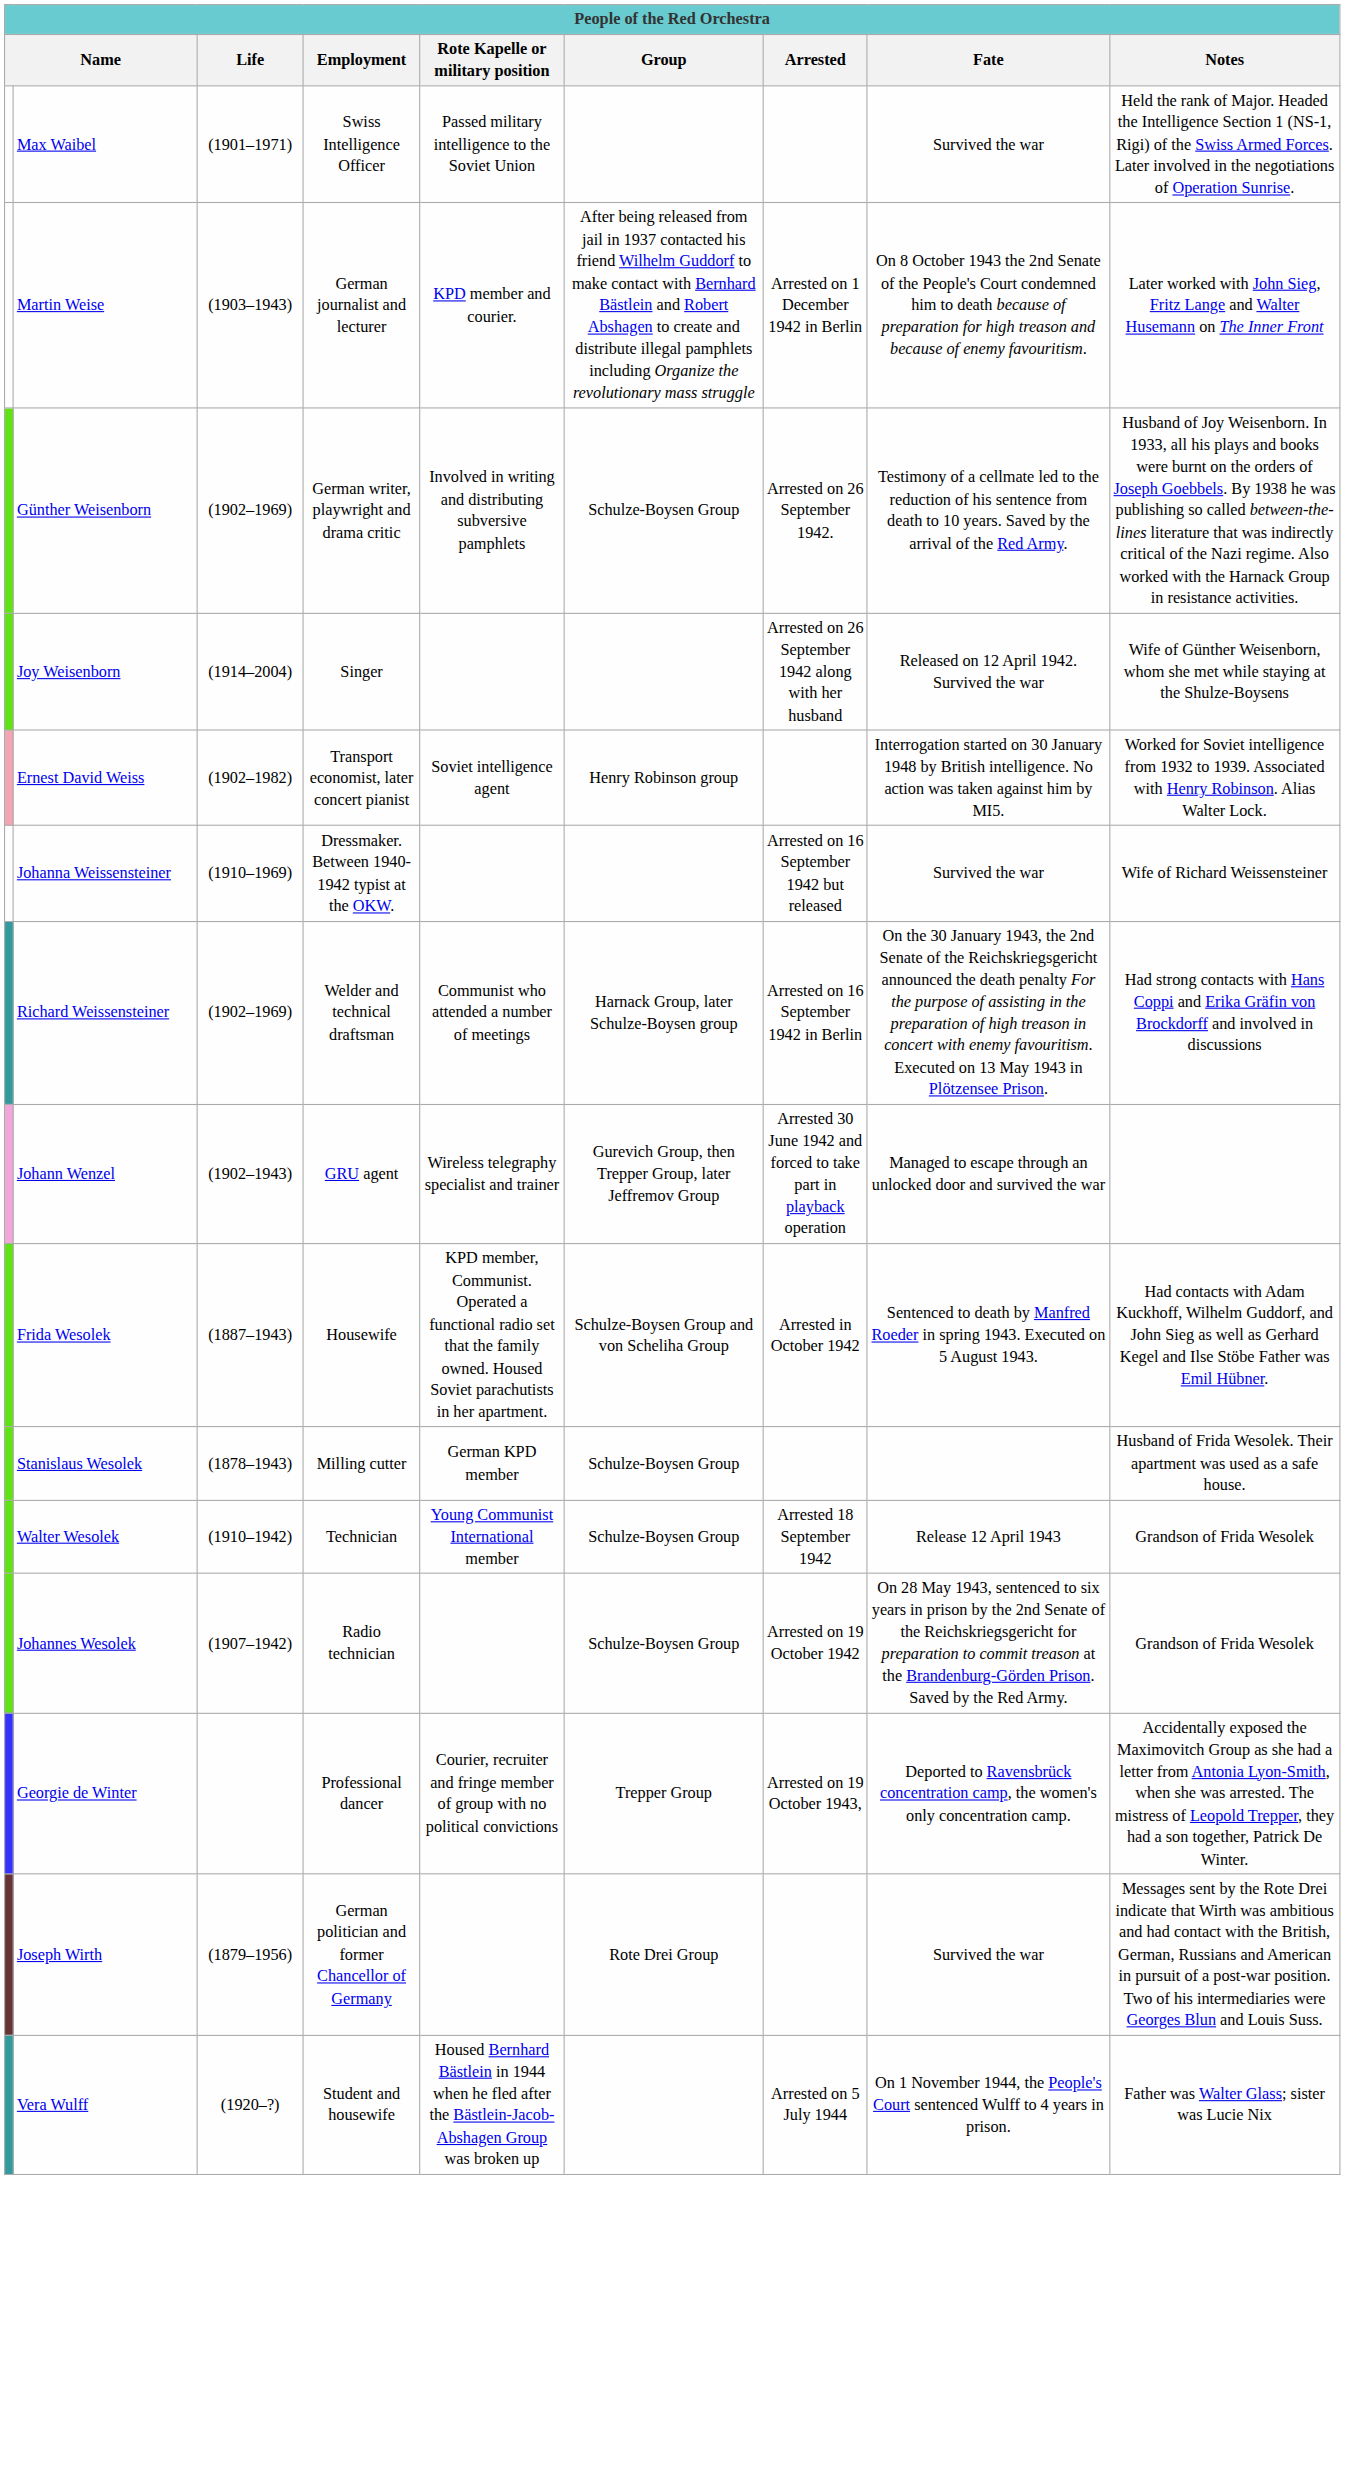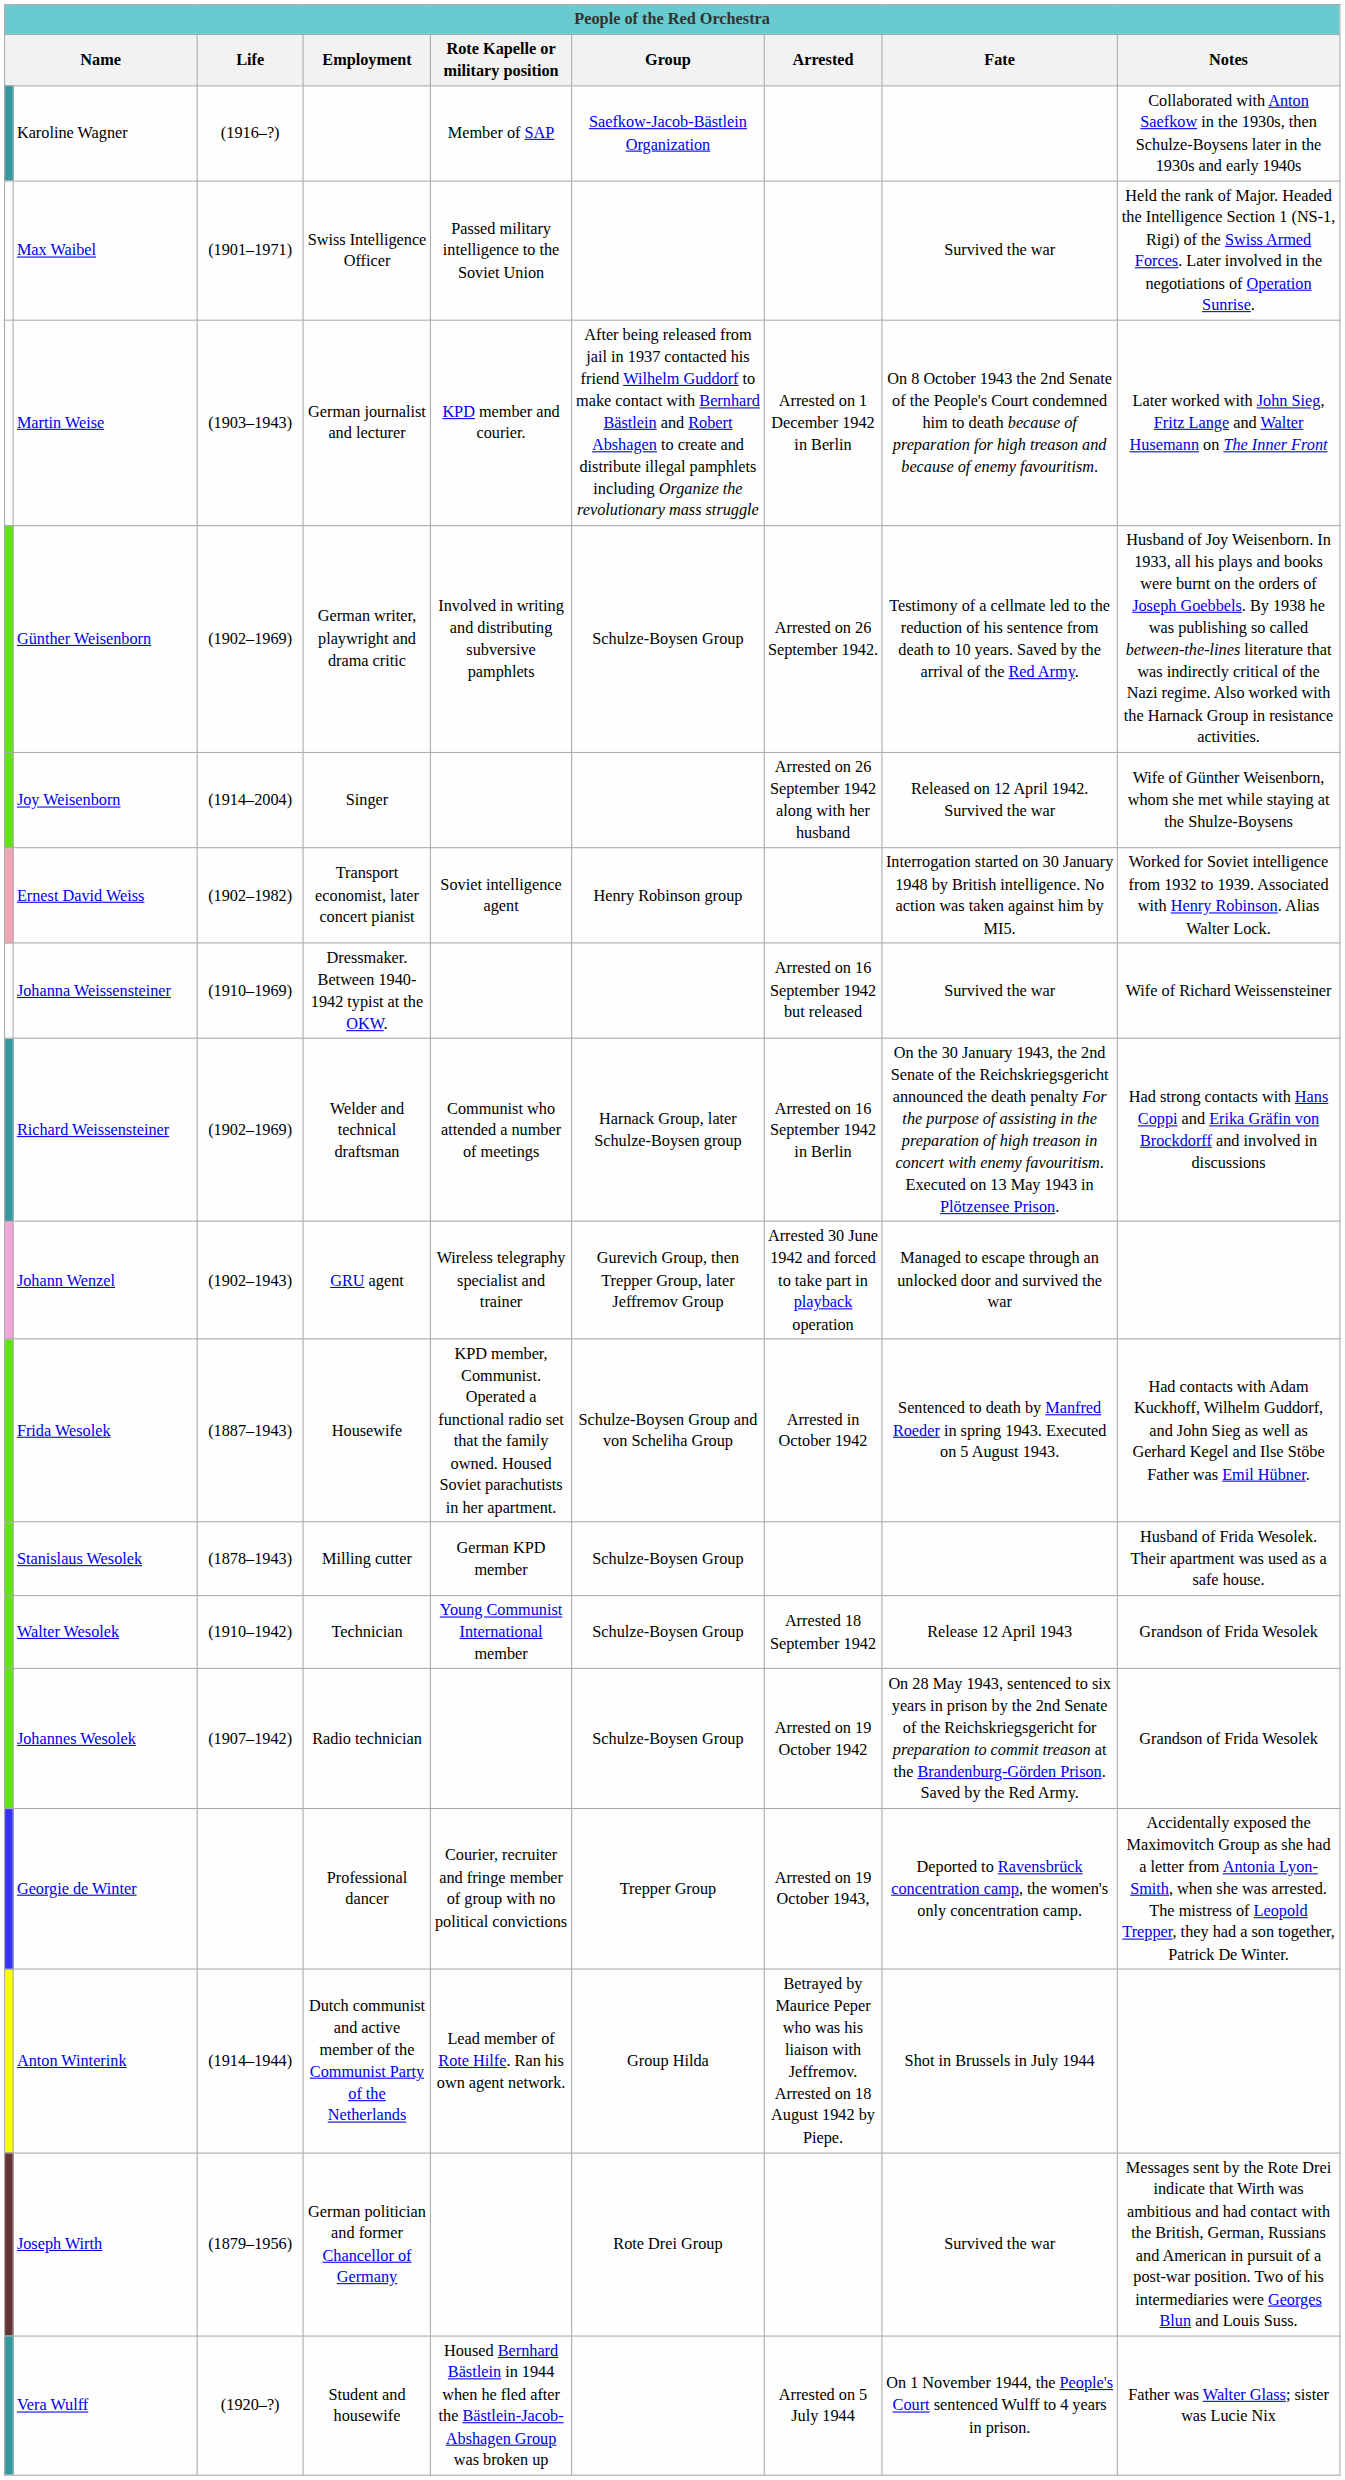 <table class="wikitable sortable" style="table-layout:fixed;background-color:#FEFEFE;font-size:95%;padding:0.30em;line-height:1.35em;">
 <tr>
 <th colspan="9" style="text-align: center; background-color:#68cbd0; color:#333333;">People of the Red Orchestra</th>
 </tr>
 <tr>
 <th scope="col"  colspan="2" width=14.4%>Name</th>
 <th scope="col"  width=8%>Life</th>
 <th scope="col">Employment</th>
 <th scope="col">Rote Kapelle or military position</th>
 <th scope="col">Group</th>
 <th scope="col">Arrested</th>
 <th scope="col">Fate</th>
 <th scope="col">Notes</th>
+</tr>
+<tr>
+<td rowspan="1" style="background-color:#329a9d"></td>
+<td>Karoline Wagner</td>
+<td style="text-align: center;">(1916–?)</td>
+<td style="text-align: center;"></td>
+<td style="text-align: center;">Member of <a href='#'>SAP</a></td>
+<td style="text-align: center;"><a href='#'>Saefkow-Jacob-Bästlein Organization</a></td>
+<td style="text-align: center;"></td>
+<td style="text-align: center;"></td>
+<td style="text-align: center;">Collaborated with <a href='#'>Anton Saefkow</a> in the 1930s, then Schulze-Boysens later in the 1930s and early 1940s</td>
 </tr>
 <tr>
 <td rowspan="1"></td>
 <td><a href='#'>Max Waibel</a></td>
 <td style="text-align: center;">(1901–1971)</td>
 <td style="text-align: center;">Swiss Intelligence Officer</td>
 <td style="text-align: center;">Passed military intelligence to the Soviet Union</td>
 <td style="text-align: center;"></td>
 <td style="text-align: center;"></td>
 <td style="text-align: center;">Survived the war</td>
 <td style="text-align: center;">Held the rank of Major. Headed the Intelligence Section 1 (NS-1, Rigi) of the <a href='#'>Swiss Armed Forces</a>. Later involved in the negotiations of <a href='#'>Operation Sunrise</a>.</td>
 </tr>
 <tr>
 <td rowspan="1"></td>
 <td><a href='#'>Martin Weise</a></td>
 <td style="text-align: center;">(1903–1943)</td>
 <td style="text-align: center;">German journalist and lecturer</td>
 <td style="text-align: center;"><a href='#'>KPD</a> member and courier.</td>
 <td style="text-align: center;">After being released from jail in 1937 contacted his friend <a href='#'>Wilhelm Guddorf</a> to make contact with <a href='#'>Bernhard Bästlein</a> and <a href='#'>Robert Abshagen</a> to create and distribute illegal pamphlets including <em>Organize the revolutionary mass struggle</em></td>
 <td style="text-align: center;">Arrested on 1 December 1942 in Berlin</td>
 <td style="text-align: center;">On 8 October 1943 the 2nd Senate of the People's Court condemned him to death <em>because of preparation for high treason and because of enemy favouritism</em>.</td>
 <td style="text-align: center;">Later worked with <a href='#'>John Sieg</a>, <a href='#'>Fritz Lange</a> and <a href='#'>Walter Husemann</a> on <em><a href='#'>The Inner Front</a></em></td>
 </tr>
 <tr>
 <td rowspan="1" style="background-color:#5fe313"></td>
 <td><a href='#'>Günther Weisenborn</a></td>
 <td style="text-align: center;">(1902–1969)</td>
 <td style="text-align: center;">German writer, playwright and drama critic</td>
 <td style="text-align: center;">Involved in writing and distributing subversive pamphlets</td>
 <td style="text-align: center;">Schulze-Boysen Group</td>
 <td style="text-align: center;">Arrested on 26 September 1942.</td>
 <td style="text-align: center;">Testimony of a cellmate led to the reduction of his sentence from death to 10 years. Saved by the arrival of the <a href='#'>Red Army</a>.</td>
 <td style="text-align: center;">Husband of Joy Weisenborn. In 1933, all his plays and books were burnt on the orders of <a href='#'>Joseph Goebbels</a>. By 1938 he was publishing so called <em>between-the-lines</em> literature that was indirectly critical of the Nazi regime. Also worked with the Harnack Group in resistance activities.</td>
 </tr>
 <tr>
 <td rowspan="1" style="background-color:#5fe313"></td>
 <td><a href='#'>Joy Weisenborn</a></td>
 <td style="text-align: center;">(1914–2004)</td>
 <td style="text-align: center;">Singer</td>
 <td style="text-align: center;"></td>
 <td style="text-align: center;"></td>
 <td style="text-align: center;">Arrested on 26 September 1942 along with her husband</td>
 <td style="text-align: center;">Released on 12 April 1942. Survived the war</td>
 <td style="text-align: center;">Wife of Günther Weisenborn, whom she met while staying at the Shulze-Boysens</td>
 </tr>
 <tr>
 <td rowspan="1" style="background-color:#f2a6b4"></td>
 <td><a href='#'>Ernest David Weiss</a></td>
 <td style="text-align: center;">(1902–1982)</td>
 <td style="text-align: center;">Transport economist, later concert pianist</td>
 <td style="text-align: center;">Soviet intelligence agent</td>
 <td style="text-align: center;">Henry Robinson group</td>
 <td style="text-align: center;"></td>
 <td style="text-align: center;">Interrogation started on 30 January 1948 by British intelligence. No action was taken against him by MI5.</td>
 <td style="text-align: center;">Worked for Soviet intelligence from 1932 to 1939. Associated with <a href='#'>Henry Robinson</a>. Alias Walter Lock.</td>
 </tr>
 <tr>
 <td rowspan="1"></td>
 <td><a href='#'>Johanna Weissensteiner</a></td>
 <td style="text-align: center;">(1910–1969)</td>
 <td style="text-align: center;">Dressmaker. Between 1940-1942 typist at the <a href='#'>OKW</a>.</td>
 <td style="text-align: center;"></td>
 <td style="text-align: center;"></td>
 <td style="text-align: center;">Arrested on 16 September 1942 but released</td>
 <td style="text-align: center;">Survived the war</td>
 <td style="text-align: center;">Wife of Richard Weissensteiner</td>
 </tr>
 <tr>
 <td rowspan="1" style="background-color:#329a9d"></td>
 <td><a href='#'>Richard Weissensteiner</a></td>
 <td style="text-align: center;">(1902–1969)</td>
 <td style="text-align: center;">Welder and technical draftsman</td>
 <td style="text-align: center;">Communist who attended a number of meetings</td>
 <td style="text-align: center;">Harnack Group, later Schulze-Boysen group</td>
 <td style="text-align: center;">Arrested on 16 September 1942 in Berlin</td>
 <td style="text-align: center;">On the 30 January 1943, the 2nd Senate of the Reichskriegsgericht announced the death penalty <em>For the purpose of assisting in the preparation of high treason in concert with enemy favouritism</em>. Executed on 13 May 1943 in <a href='#'>Plötzensee Prison</a>.</td>
 <td style="text-align: center;">Had strong contacts with <a href='#'>Hans Coppi</a> and <a href='#'>Erika Gräfin von Brockdorff</a> and involved in discussions</td>
 </tr>
 <tr>
 <td rowspan="1" style="background-color:#f2a6d9"></td>
 <td><a href='#'>Johann Wenzel</a></td>
 <td style="text-align: center;">(1902–1943)</td>
 <td style="text-align: center;"><a href='#'>GRU</a> agent</td>
 <td style="text-align: center;">Wireless telegraphy specialist and trainer</td>
 <td style="text-align: center;">Gurevich Group, then Trepper Group, later Jeffremov Group</td>
 <td style="text-align: center;">Arrested 30 June 1942 and forced to take part in <a href='#'>playback</a> operation</td>
 <td style="text-align: center;">Managed to escape through an unlocked door and survived the war</td>
 <td style="text-align: center;"></td>
 </tr>
 <tr>
 <td rowspan="1" style="background-color:#5fe313"></td>
 <td><a href='#'>Frida Wesolek</a></td>
 <td style="text-align: center;">(1887–1943)</td>
 <td style="text-align: center;">Housewife</td>
 <td style="text-align: center;">KPD member, Communist. Operated a functional radio set that the family owned. Housed Soviet parachutists in her apartment.</td>
 <td style="text-align: center;">Schulze-Boysen Group and von Scheliha Group</td>
 <td style="text-align: center;">Arrested in October 1942</td>
 <td style="text-align: center;">Sentenced to death by <a href='#'>Manfred Roeder</a> in spring 1943. Executed on 5 August 1943.</td>
 <td style="text-align: center;">Had contacts with Adam Kuckhoff, Wilhelm Guddorf, and John Sieg as well as Gerhard Kegel and Ilse Stöbe Father was <a href='#'>Emil Hübner</a>.</td>
 </tr>
 <tr>
 <td rowspan="1" style="background-color:#5fe313"></td>
 <td><a href='#'>Stanislaus Wesolek</a></td>
 <td style="text-align: center;">(1878–1943)</td>
 <td style="text-align: center;">Milling cutter</td>
 <td style="text-align: center;">German KPD member</td>
 <td style="text-align: center;">Schulze-Boysen Group</td>
 <td style="text-align: center;"></td>
 <td style="text-align: center;"></td>
 <td style="text-align: center;">Husband of Frida Wesolek. Their apartment was used as a safe house.</td>
 </tr>
 <tr>
 <td rowspan="1" style="background-color:#5fe313"></td>
 <td><a href='#'>Walter Wesolek</a></td>
 <td style="text-align: center;">(1910–1942)</td>
 <td style="text-align: center;">Technician</td>
 <td style="text-align: center;"><a href='#'>Young Communist International</a> member</td>
 <td style="text-align: center;">Schulze-Boysen Group</td>
 <td style="text-align: center;">Arrested 18 September 1942</td>
 <td style="text-align: center;">Release 12 April 1943</td>
 <td style="text-align: center;">Grandson of Frida Wesolek</td>
 </tr>
 <tr>
 <td rowspan="1" style="background-color:#5fe313"></td>
 <td><a href='#'>Johannes Wesolek</a></td>
 <td style="text-align: center;">(1907–1942)</td>
 <td style="text-align: center;">Radio technician</td>
 <td></td>
 <td style="text-align: center;">Schulze-Boysen Group</td>
 <td style="text-align: center;">Arrested on 19 October 1942</td>
 <td style="text-align: center;">On 28 May 1943, sentenced to six years in prison by the 2nd Senate of the Reichskriegsgericht for <em>preparation to commit treason</em> at the <a href='#'>Brandenburg-Görden Prison</a>. Saved by the Red Army.</td>
 <td style="text-align: center;">Grandson of Frida Wesolek</td>
 </tr>
 <tr>
 <td rowspan="1" style="background-color:#3531ff"></td>
 <td><a href='#'>Georgie de Winter</a></td>
 <td style="text-align: center;"></td>
 <td style="text-align: center;">Professional dancer</td>
 <td style="text-align: center;">Courier, recruiter and fringe member of group with no political convictions</td>
 <td style="text-align: center;">Trepper Group</td>
 <td style="text-align: center;">Arrested on 19 October 1943,</td>
 <td style="text-align: center;">Deported to <a href='#'>Ravensbrück concentration camp</a>, the women's only concentration camp.</td>
 <td style="text-align: center;">Accidentally exposed the Maximovitch Group as she had a letter from <a href='#'>Antonia Lyon-Smith</a>, when she was arrested. The mistress of <a href='#'>Leopold Trepper</a>, they had a son together, Patrick De Winter.</td>
 </tr>
 <tr>
+<td rowspan="1" style="background-color:#f8ff00"></td>
+<td><a href='#'>Anton Winterink</a></td>
+<td style="text-align: center;">(1914–1944)</td>
+<td style="text-align: center;">Dutch communist and active member of the <a href='#'>Communist Party of the Netherlands</a></td>
+<td style="text-align: center;">Lead member of <a href='#'>Rote Hilfe</a>. Ran his own agent network.</td>
+<td style="text-align: center;">Group Hilda</td>
+<td style="text-align: center;">Betrayed by Maurice Peper who was his liaison with Jeffremov. Arrested on 18 August 1942 by Piepe.</td>
+<td style="text-align: center;">Shot in Brussels in July 1944</td>
+<td style="text-align: center;"></td>
+</tr>
+<tr>
 <td rowspan="1" style="background-color:#663234"></td>
 <td><a href='#'>Joseph Wirth</a></td>
 <td style="text-align: center;">(1879–1956)</td>
 <td style="text-align: center;">German politician and former <a href='#'>Chancellor of Germany</a></td>
 <td style="text-align: center;"></td>
 <td style="text-align: center;">Rote Drei Group</td>
 <td style="text-align: center;"></td>
 <td style="text-align: center;">Survived the war</td>
 <td style="text-align: center;">Messages sent by the Rote Drei indicate that Wirth was ambitious and had contact with the British, German, Russians and American in pursuit of a post-war position. Two of his intermediaries were <a href='#'>Georges Blun</a> and Louis Suss.</td>
 </tr>
 <tr>
 <td rowspan="1" style="background-color:#329a9d"></td>
 <td><a href='#'>Vera Wulff</a></td>
 <td style="text-align: center;">(1920–?)</td>
 <td style="text-align: center;">Student and housewife</td>
 <td style="text-align: center;">Housed <a href='#'>Bernhard Bästlein</a> in 1944 when he fled after the <a href='#'>Bästlein-Jacob-Abshagen Group</a> was broken up</td>
 <td style="text-align: center;"></td>
 <td style="text-align: center;">Arrested on 5 July 1944</td>
 <td style="text-align: center;">On 1 November 1944, the <a href='#'>People's Court</a> sentenced Wulff to 4 years in prison.</td>
 <td style="text-align: center;">Father was <a href='#'>Walter Glass</a>; sister was Lucie Nix</td>
 </tr>
 </table>
